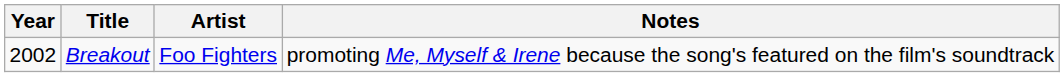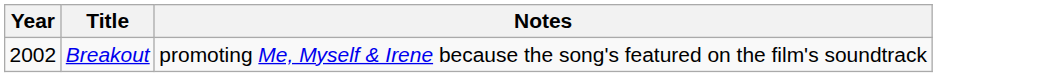 <table class="wikitable">
 <tr>
 <th>Year</th>
 <th>Title</th>
-<th>Artist</th>
 <th>Notes</th>
 </tr>
 <tr>
 <td>2002</td>
 <td><em><a href='#'>Breakout</a></em></td>
-<td><a href='#'>Foo Fighters</a></td>
 <td>promoting <em><a href='#'>Me, Myself & Irene</a></em> because the song's featured on the film's soundtrack</td>
 </tr>
 </table>
